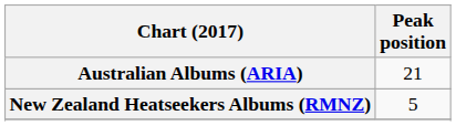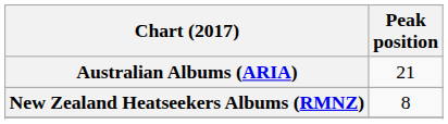 <table class="wikitable sortable plainrowheaders" style="text-align:center">
 <tr>
 <th scope="col">Chart (2017)</th>
 <th scope="col">Peak<br> position</th>
 </tr>
 <tr>
 <th scope="row">Australian Albums (<a href='#'>ARIA</a>)</th>
 <td>21</td>
 </tr>
 <tr>
 </tr>
 <tr>
 <th scope="row">New Zealand Heatseekers Albums (<a href='#'>RMNZ</a>)</th>
-<td>5</td>
+<td>8</td>
 </tr>
 <tr>
 </tr>
 <tr>
 </tr>
 <tr>
 </tr>
 </table>
